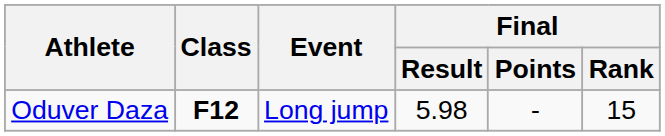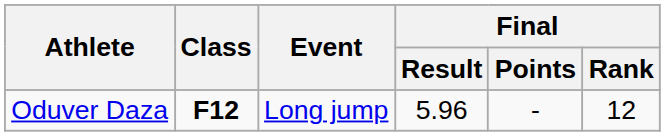 <table class=wikitable style="font-size:90%">
 <tr>
 <th rowspan="2">Athlete</th>
 <th rowspan="2">Class</th>
 <th rowspan="2">Event</th>
 <th colspan="3">Final</th>
 </tr>
 <tr>
 <th>Result</th>
 <th>Points</th>
 <th>Rank</th>
 </tr>
 <tr>
 <td><a href='#'>Oduver Daza</a></td>
 <td style="text-align:center;"><strong>F12</strong></td>
 <td><a href='#'>Long jump</a></td>
-<td style="text-align:center;">5.98</td>
+<td style="text-align:center;">5.96</td>
 <td style="text-align:center;">-</td>
-<td style="text-align:center;">15</td>
+<td style="text-align:center;">12</td>
 </tr>
 </table>
